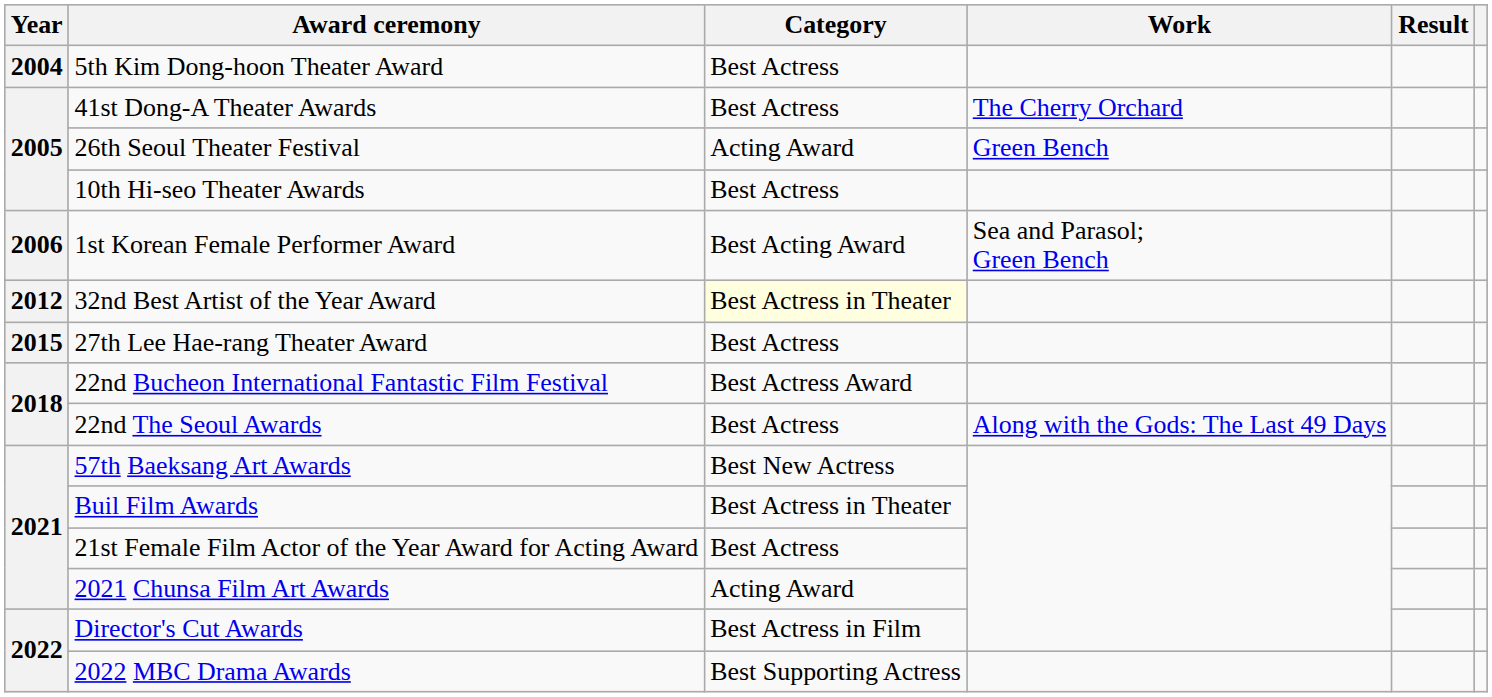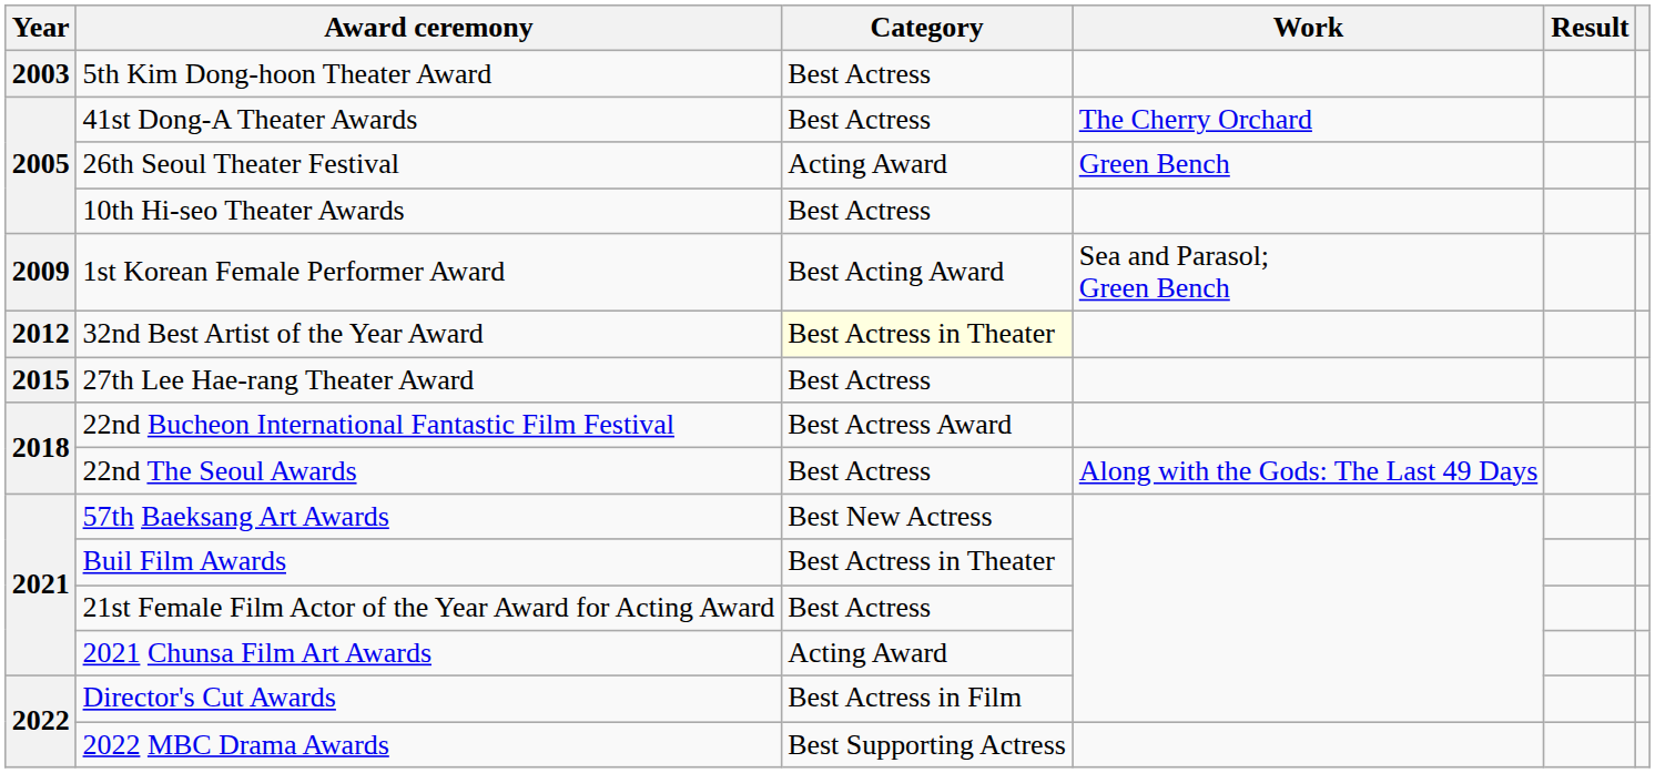 <table class="wikitable plainrowheaders sortable">
 <tr>
 <th scope="col">Year</th>
 <th scope="col">Award ceremony</th>
 <th scope="col">Category</th>
 <th scope="col">Work</th>
 <th scope="col">Result</th>
 <th scope="col" class="unsortable"></th>
 </tr>
 <tr>
-<th scope="row">2004</th>
+<th scope="row">2003</th>
 <td>5th Kim Dong-hoon Theater Award</td>
 <td>Best Actress</td>
 <td></td>
 <td></td>
 <td></td>
 </tr>
 <tr>
 <th rowspan="3" scope="row">2005</th>
 <td>41st Dong-A Theater Awards</td>
 <td>Best Actress</td>
 <td><a href='#'>The Cherry Orchard</a></td>
 <td></td>
 <td></td>
 </tr>
 <tr>
 <td>26th Seoul Theater Festival</td>
 <td>Acting Award</td>
 <td><a href='#'>Green Bench</a></td>
 <td></td>
 <td></td>
 </tr>
 <tr>
 <td>10th Hi-seo Theater Awards</td>
 <td>Best Actress</td>
 <td></td>
 <td></td>
 <td></td>
 </tr>
 <tr>
-<th scope="row">2006</th>
+<th scope="row">2009</th>
 <td>1st Korean Female Performer Award</td>
 <td>Best Acting Award</td>
 <td>Sea and Parasol;<br><a href='#'>Green Bench</a></td>
 <td></td>
 <td></td>
 </tr>
 <tr>
 <th scope="row">2012</th>
 <td>32nd Best Artist of the Year Award</td>
 <td style="background: lightyellow;">Best Actress in Theater</td>
 <td></td>
 <td></td>
 <td></td>
 </tr>
 <tr>
 <th scope="row">2015</th>
 <td>27th Lee Hae-rang Theater Award</td>
 <td>Best Actress</td>
 <td></td>
 <td></td>
 <td></td>
 </tr>
 <tr>
 <th scope="row" rowspan="2">2018</th>
 <td>22nd <a href='#'>Bucheon International Fantastic Film Festival</a></td>
 <td>Best Actress Award</td>
 <td></td>
 <td></td>
 <td></td>
 </tr>
 <tr>
 <td>22nd <a href='#'>The Seoul Awards</a></td>
 <td>Best Actress</td>
 <td><a href='#'>Along with the Gods: The Last 49 Days</a></td>
 <td></td>
 <td></td>
 </tr>
 <tr>
 <th scope="row" rowspan="4">2021</th>
 <td><a href='#'>57th</a> <a href='#'>Baeksang Art Awards</a></td>
 <td>Best New Actress</td>
 <td rowspan="5"></td>
 <td></td>
 <td></td>
 </tr>
 <tr>
 <td><a href='#'>Buil Film Awards</a></td>
 <td>Best Actress in Theater</td>
 <td></td>
 <td></td>
 </tr>
 <tr>
 <td>21st Female Film Actor of the Year Award for Acting Award</td>
 <td>Best Actress</td>
 <td></td>
 <td></td>
 </tr>
 <tr>
 <td><a href='#'>2021</a> <a href='#'>Chunsa Film Art Awards</a></td>
 <td>Acting Award</td>
 <td></td>
 <td></td>
 </tr>
 <tr>
 <th scope="row" rowspan="2">2022</th>
 <td><a href='#'>Director's Cut Awards</a></td>
 <td>Best Actress in Film</td>
 <td></td>
 <td></td>
 </tr>
 <tr>
 <td><a href='#'>2022</a> <a href='#'>MBC Drama Awards</a></td>
 <td>Best Supporting Actress</td>
 <td></td>
 <td></td>
 <td></td>
 </tr>
 </table>
